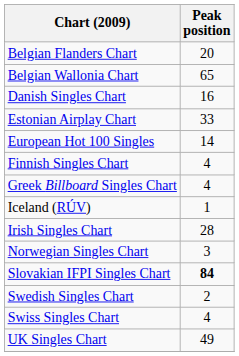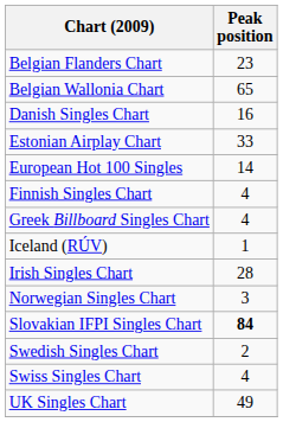 <table class="wikitable sortable">
 <tr>
 <th>Chart (2009)</th>
 <th>Peak<br>position</th>
 </tr>
 <tr>
 <td align="left"><a href='#'>Belgian Flanders Chart</a></td>
-<td align="center">20</td>
+<td align="center">23</td>
 </tr>
 <tr>
 <td align="left"><a href='#'>Belgian Wallonia Chart</a></td>
 <td align="center">65</td>
 </tr>
 <tr>
 <td><a href='#'>Danish Singles Chart</a></td>
 <td align="center">16</td>
 </tr>
 <tr>
 <td><a href='#'>Estonian Airplay Chart</a></td>
 <td align="center">33</td>
 </tr>
 <tr>
 <td><a href='#'>European Hot 100 Singles</a></td>
 <td align="center">14</td>
 </tr>
 <tr>
 <td><a href='#'>Finnish Singles Chart</a></td>
 <td align="center">4</td>
 </tr>
 <tr>
 <td align="left"><a href='#'>Greek <em>Billboard</em> Singles Chart</a></td>
 <td align="center">4</td>
 </tr>
 <tr>
 <td>Iceland (<a href='#'>RÚV</a>)</td>
 <td align="center">1</td>
 </tr>
 <tr>
 <td><a href='#'>Irish Singles Chart</a></td>
 <td align="center">28</td>
 </tr>
 <tr>
 <td><a href='#'>Norwegian Singles Chart</a></td>
 <td align="center">3</td>
 </tr>
 <tr>
 <td align="left"><a href='#'>Slovakian IFPI Singles Chart</a></td>
 <td align="center"><strong>84</strong></td>
 </tr>
 <tr>
 <td><a href='#'>Swedish Singles Chart</a></td>
 <td align="center">2</td>
 </tr>
 <tr>
 <td><a href='#'>Swiss Singles Chart</a></td>
 <td align="center">4</td>
 </tr>
 <tr>
 <td><a href='#'>UK Singles Chart</a></td>
 <td align="center">49</td>
 </tr>
 <tr>
 </tr>
 </table>
